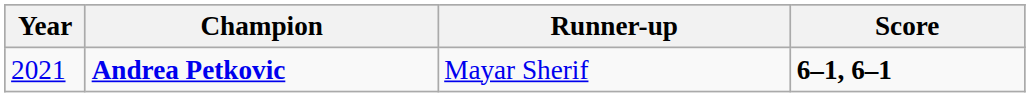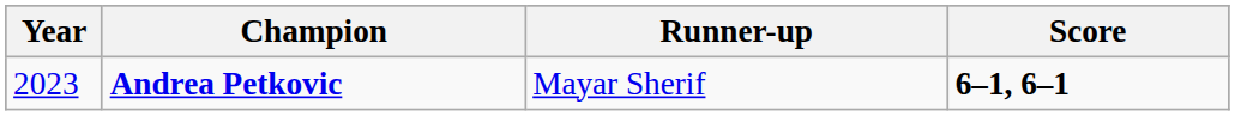 <table class="wikitable">
 <tr>
 <th style="width:40px">Year</th>
 <th style="width:200px">Champion</th>
 <th style="width:200px">Runner-up</th>
 <th style="width:130px" class="unsortable">Score</th>
 </tr>
 <tr>
-<td><a href='#'>2021</a></td>
+<td><a href='#'>2023</a></td>
 <td> <strong><a href='#'>Andrea Petkovic</a></strong></td>
 <td> <a href='#'>Mayar Sherif</a></td>
 <td><strong>6–1, 6–1</strong></td>
 </tr>
 </table>
